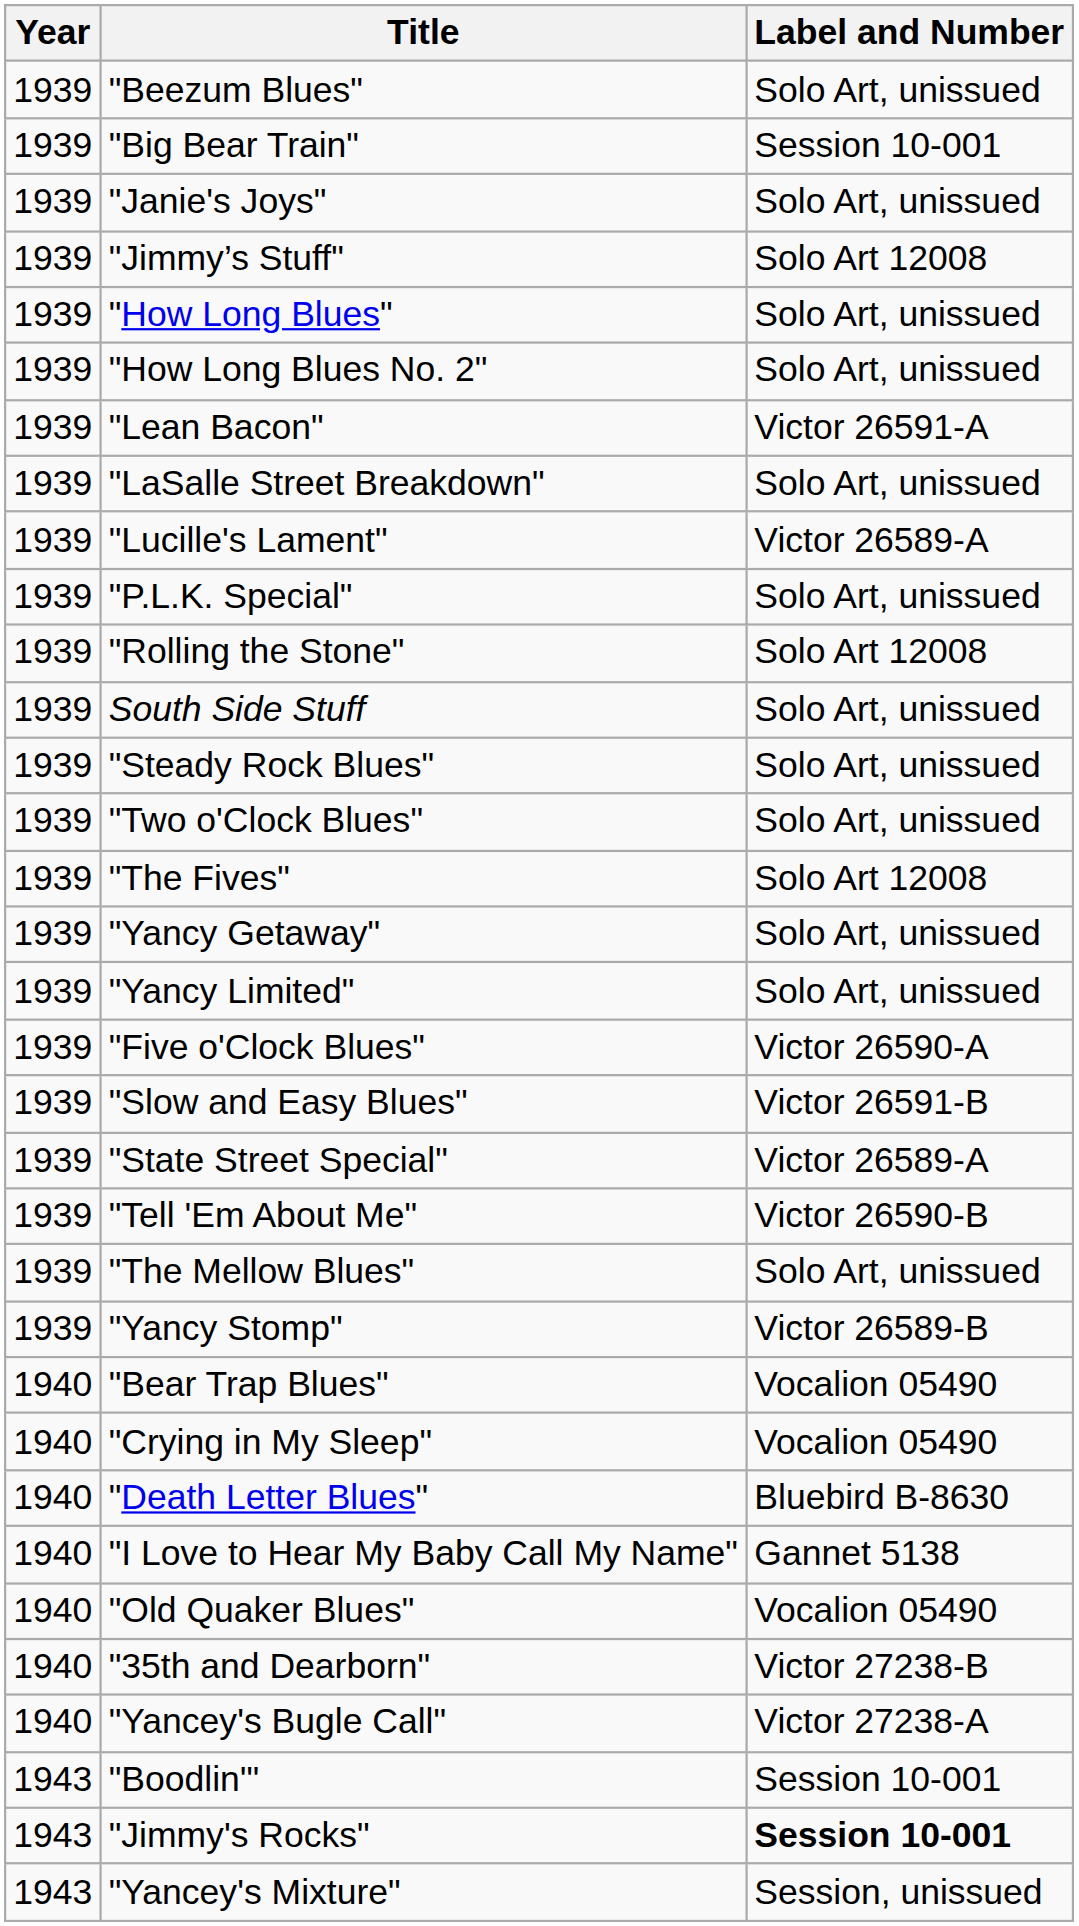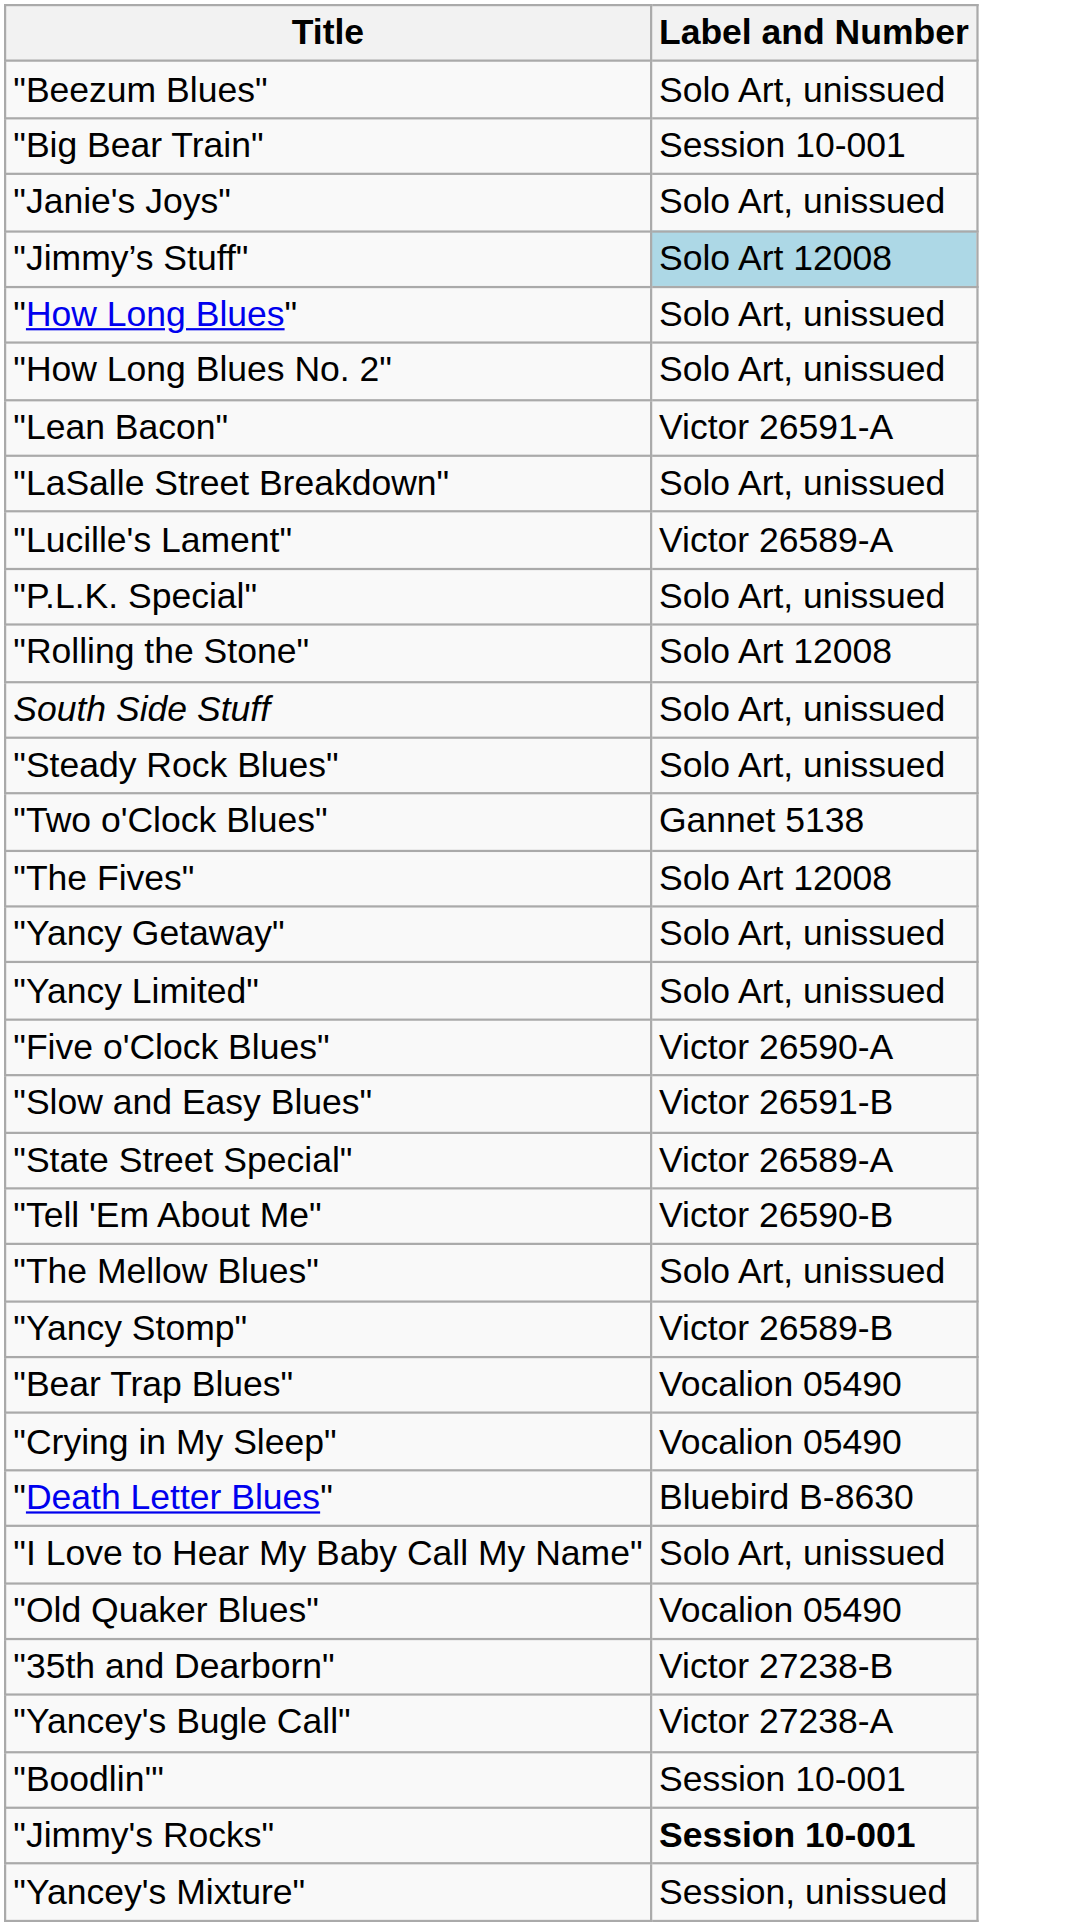 <table class="wikitable sortable">
 <tr>
-<th>Year</th>
 <th>Title</th>
 <th>Label and Number</th>
 </tr>
 <tr>
-<td>1939</td>
 <td>"Beezum Blues"</td>
 <td>Solo Art, unissued</td>
 </tr>
 <tr>
-<td>1939</td>
 <td>"Big Bear Train"</td>
 <td>Session 10-001</td>
 </tr>
 <tr>
-<td>1939</td>
 <td>"Janie's Joys"</td>
 <td>Solo Art, unissued</td>
 </tr>
 <tr>
-<td>1939</td>
 <td>"Jimmy’s Stuff"</td>
-<td>Solo Art 12008</td>
+<td style="background: lightblue;">Solo Art 12008</td>
 </tr>
 <tr>
-<td>1939</td>
 <td>"<a href='#'>How Long Blues</a>"</td>
 <td>Solo Art, unissued</td>
 </tr>
 <tr>
-<td>1939</td>
 <td>"How Long Blues No. 2"</td>
 <td>Solo Art, unissued</td>
 </tr>
 <tr>
-<td>1939</td>
 <td>"Lean Bacon"</td>
 <td>Victor 26591-A</td>
 </tr>
 <tr>
-<td>1939</td>
 <td>"LaSalle Street Breakdown"</td>
 <td>Solo Art, unissued</td>
 </tr>
 <tr>
-<td>1939</td>
 <td>"Lucille's Lament"</td>
 <td>Victor 26589-A</td>
 </tr>
 <tr>
-<td>1939</td>
 <td>"P.L.K. Special"</td>
 <td>Solo Art, unissued</td>
 </tr>
 <tr>
-<td>1939</td>
 <td>"Rolling the Stone"</td>
 <td>Solo Art 12008</td>
 </tr>
 <tr>
-<td>1939</td>
 <td><em>South Side Stuff</em></td>
 <td>Solo Art, unissued</td>
 </tr>
 <tr>
-<td>1939</td>
 <td>"Steady Rock Blues"</td>
 <td>Solo Art, unissued</td>
 </tr>
 <tr>
-<td>1939</td>
 <td>"Two o'Clock Blues"</td>
-<td>Solo Art, unissued</td>
+<td>Gannet 5138</td>
 </tr>
 <tr>
-<td>1939</td>
 <td>"The Fives"</td>
 <td>Solo Art 12008</td>
 </tr>
 <tr>
-<td>1939</td>
 <td>"Yancy Getaway"</td>
 <td>Solo Art, unissued</td>
 </tr>
 <tr>
-<td>1939</td>
 <td>"Yancy Limited"</td>
 <td>Solo Art, unissued</td>
 </tr>
 <tr>
-<td>1939</td>
 <td>"Five o'Clock Blues"</td>
 <td>Victor 26590-A</td>
 </tr>
 <tr>
-<td>1939</td>
 <td>"Slow and Easy Blues"</td>
 <td>Victor 26591-B</td>
 </tr>
 <tr>
-<td>1939</td>
 <td>"State Street Special"</td>
 <td>Victor 26589-A</td>
 </tr>
 <tr>
-<td>1939</td>
 <td>"Tell 'Em About Me"</td>
 <td>Victor 26590-B</td>
 </tr>
 <tr>
-<td>1939</td>
 <td>"The Mellow Blues"</td>
 <td>Solo Art, unissued</td>
 </tr>
 <tr>
-<td>1939</td>
 <td>"Yancy Stomp"</td>
 <td>Victor 26589-B</td>
 </tr>
 <tr>
-<td>1940</td>
 <td>"Bear Trap Blues"</td>
 <td>Vocalion 05490</td>
 </tr>
 <tr>
-<td>1940</td>
 <td>"Crying in My Sleep"</td>
 <td>Vocalion 05490</td>
 </tr>
 <tr>
-<td>1940</td>
 <td>"<a href='#'>Death Letter Blues</a>"</td>
 <td>Bluebird B-8630</td>
 </tr>
 <tr>
-<td>1940</td>
 <td>"I Love to Hear My Baby Call My Name"</td>
-<td>Gannet 5138</td>
+<td>Solo Art, unissued</td>
 </tr>
 <tr>
-<td>1940</td>
 <td>"Old Quaker Blues"</td>
 <td>Vocalion 05490</td>
 </tr>
 <tr>
-<td>1940</td>
 <td>"35th and Dearborn"</td>
 <td>Victor 27238-B</td>
 </tr>
 <tr>
-<td>1940</td>
 <td>"Yancey's Bugle Call"</td>
 <td>Victor 27238-A</td>
 </tr>
 <tr>
-<td>1943</td>
 <td>"Boodlin'"</td>
 <td>Session 10-001</td>
 </tr>
 <tr>
-<td>1943</td>
 <td>"Jimmy's Rocks"</td>
 <td><strong>Session 10-001</strong></td>
 </tr>
 <tr>
-<td>1943</td>
 <td>"Yancey's Mixture"</td>
 <td>Session, unissued</td>
 </tr>
 </table>
